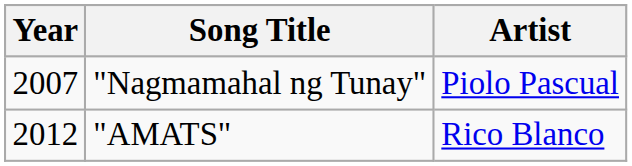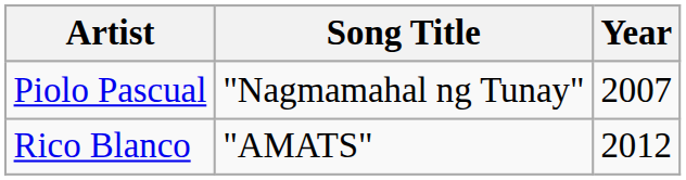 <table class="wikitable">
 <tr style="background:#ccc; text-align:center;">
+<th>Artist</th>
+<th>Song Title</th>
 <th>Year</th>
-<th>Song Title</th>
-<th>Artist</th>
 </tr>
 <tr>
+<td><a href='#'>Piolo Pascual</a></td>
+<td>"Nagmamahal ng Tunay"</td>
 <td>2007</td>
-<td>"Nagmamahal ng Tunay"</td>
-<td><a href='#'>Piolo Pascual</a></td>
 </tr>
 <tr>
+<td><a href='#'>Rico Blanco</a></td>
+<td>"AMATS"</td>
 <td>2012</td>
-<td>"AMATS"</td>
-<td><a href='#'>Rico Blanco</a></td>
 </tr>
 </table>
